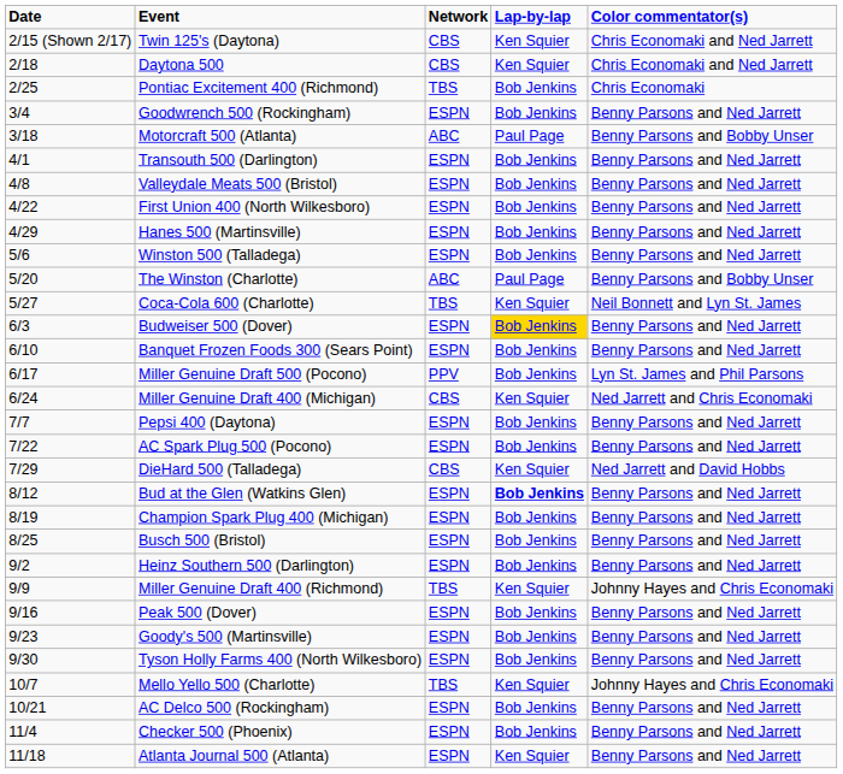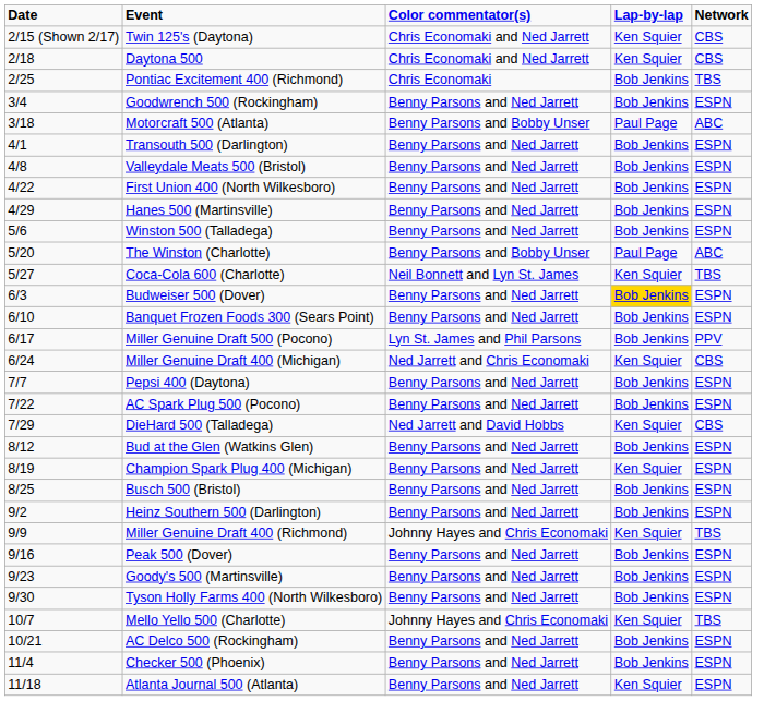 <table class=wikitable>
 <tr>
 <td><strong>Date</strong></td>
 <td><strong>Event</strong></td>
+<td><strong><a href='#'>Color commentator(s)</a></strong></td>
+<td><strong><a href='#'>Lap-by-lap</a></strong></td>
 <td><strong>Network</strong></td>
-<td><strong><a href='#'>Lap-by-lap</a></strong></td>
-<td><strong><a href='#'>Color commentator(s)</a></strong></td>
 </tr>
 <tr>
 <td>2/15 (Shown 2/17)</td>
 <td><a href='#'>Twin 125's</a> (Daytona)</td>
+<td><a href='#'>Chris Economaki</a> and <a href='#'>Ned Jarrett</a></td>
+<td><a href='#'>Ken Squier</a></td>
 <td><a href='#'>CBS</a></td>
-<td><a href='#'>Ken Squier</a></td>
-<td><a href='#'>Chris Economaki</a> and <a href='#'>Ned Jarrett</a></td>
 </tr>
 <tr>
 <td>2/18</td>
 <td><a href='#'>Daytona 500</a></td>
+<td><a href='#'>Chris Economaki</a> and <a href='#'>Ned Jarrett</a></td>
+<td><a href='#'>Ken Squier</a></td>
 <td><a href='#'>CBS</a></td>
-<td><a href='#'>Ken Squier</a></td>
-<td><a href='#'>Chris Economaki</a> and <a href='#'>Ned Jarrett</a></td>
 </tr>
 <tr>
 <td>2/25</td>
 <td><a href='#'>Pontiac Excitement 400</a> (Richmond)</td>
+<td><a href='#'>Chris Economaki</a></td>
+<td><a href='#'>Bob Jenkins</a></td>
 <td><a href='#'>TBS</a></td>
-<td><a href='#'>Bob Jenkins</a></td>
-<td><a href='#'>Chris Economaki</a></td>
 </tr>
 <tr>
 <td>3/4</td>
 <td><a href='#'>Goodwrench 500</a> (Rockingham)</td>
+<td><a href='#'>Benny Parsons</a> and <a href='#'>Ned Jarrett</a></td>
+<td><a href='#'>Bob Jenkins</a></td>
 <td><a href='#'>ESPN</a></td>
-<td><a href='#'>Bob Jenkins</a></td>
-<td><a href='#'>Benny Parsons</a> and <a href='#'>Ned Jarrett</a></td>
 </tr>
 <tr>
 <td>3/18</td>
 <td><a href='#'>Motorcraft 500</a> (Atlanta)</td>
+<td><a href='#'>Benny Parsons</a> and <a href='#'>Bobby Unser</a></td>
+<td><a href='#'>Paul Page</a></td>
 <td><a href='#'>ABC</a></td>
-<td><a href='#'>Paul Page</a></td>
-<td><a href='#'>Benny Parsons</a> and <a href='#'>Bobby Unser</a></td>
 </tr>
 <tr>
 <td>4/1</td>
 <td><a href='#'>Transouth 500</a> (Darlington)</td>
+<td><a href='#'>Benny Parsons</a> and <a href='#'>Ned Jarrett</a></td>
+<td><a href='#'>Bob Jenkins</a></td>
 <td><a href='#'>ESPN</a></td>
-<td><a href='#'>Bob Jenkins</a></td>
-<td><a href='#'>Benny Parsons</a> and <a href='#'>Ned Jarrett</a></td>
 </tr>
 <tr>
 <td>4/8</td>
 <td><a href='#'>Valleydale Meats 500</a> (Bristol)</td>
+<td><a href='#'>Benny Parsons</a> and <a href='#'>Ned Jarrett</a></td>
+<td><a href='#'>Bob Jenkins</a></td>
 <td><a href='#'>ESPN</a></td>
-<td><a href='#'>Bob Jenkins</a></td>
-<td><a href='#'>Benny Parsons</a> and <a href='#'>Ned Jarrett</a></td>
 </tr>
 <tr>
 <td>4/22</td>
 <td><a href='#'>First Union 400</a> (North Wilkesboro)</td>
+<td><a href='#'>Benny Parsons</a> and <a href='#'>Ned Jarrett</a></td>
+<td><a href='#'>Bob Jenkins</a></td>
 <td><a href='#'>ESPN</a></td>
-<td><a href='#'>Bob Jenkins</a></td>
-<td><a href='#'>Benny Parsons</a> and <a href='#'>Ned Jarrett</a></td>
 </tr>
 <tr>
 <td>4/29</td>
 <td><a href='#'>Hanes 500</a> (Martinsville)</td>
+<td><a href='#'>Benny Parsons</a> and <a href='#'>Ned Jarrett</a></td>
+<td><a href='#'>Bob Jenkins</a></td>
 <td><a href='#'>ESPN</a></td>
-<td><a href='#'>Bob Jenkins</a></td>
-<td><a href='#'>Benny Parsons</a> and <a href='#'>Ned Jarrett</a></td>
 </tr>
 <tr>
 <td>5/6</td>
 <td><a href='#'>Winston 500</a> (Talladega)</td>
+<td><a href='#'>Benny Parsons</a> and <a href='#'>Ned Jarrett</a></td>
+<td><a href='#'>Bob Jenkins</a></td>
 <td><a href='#'>ESPN</a></td>
-<td><a href='#'>Bob Jenkins</a></td>
-<td><a href='#'>Benny Parsons</a> and <a href='#'>Ned Jarrett</a></td>
 </tr>
 <tr>
 <td>5/20</td>
 <td><a href='#'>The Winston</a> (Charlotte)</td>
+<td><a href='#'>Benny Parsons</a> and <a href='#'>Bobby Unser</a></td>
+<td><a href='#'>Paul Page</a></td>
 <td><a href='#'>ABC</a></td>
-<td><a href='#'>Paul Page</a></td>
-<td><a href='#'>Benny Parsons</a> and <a href='#'>Bobby Unser</a></td>
 </tr>
 <tr>
 <td>5/27</td>
 <td><a href='#'>Coca-Cola 600</a> (Charlotte)</td>
+<td><a href='#'>Neil Bonnett</a> and <a href='#'>Lyn St. James</a></td>
+<td><a href='#'>Ken Squier</a></td>
 <td><a href='#'>TBS</a></td>
-<td><a href='#'>Ken Squier</a></td>
-<td><a href='#'>Neil Bonnett</a> and <a href='#'>Lyn St. James</a></td>
 </tr>
 <tr>
 <td>6/3</td>
 <td><a href='#'>Budweiser 500</a> (Dover)</td>
+<td><a href='#'>Benny Parsons</a> and <a href='#'>Ned Jarrett</a></td>
+<td style="background: gold;"><a href='#'>Bob Jenkins</a></td>
 <td><a href='#'>ESPN</a></td>
-<td style="background: gold;"><a href='#'>Bob Jenkins</a></td>
-<td><a href='#'>Benny Parsons</a> and <a href='#'>Ned Jarrett</a></td>
 </tr>
 <tr>
 <td>6/10</td>
 <td><a href='#'>Banquet Frozen Foods 300</a> (Sears Point)</td>
+<td><a href='#'>Benny Parsons</a> and <a href='#'>Ned Jarrett</a></td>
+<td><a href='#'>Bob Jenkins</a></td>
 <td><a href='#'>ESPN</a></td>
-<td><a href='#'>Bob Jenkins</a></td>
-<td><a href='#'>Benny Parsons</a> and <a href='#'>Ned Jarrett</a></td>
 </tr>
 <tr>
 <td>6/17</td>
 <td><a href='#'>Miller Genuine Draft 500</a> (Pocono)</td>
+<td><a href='#'>Lyn St. James</a> and <a href='#'>Phil Parsons</a></td>
+<td><a href='#'>Bob Jenkins</a></td>
 <td><a href='#'>PPV</a></td>
-<td><a href='#'>Bob Jenkins</a></td>
-<td><a href='#'>Lyn St. James</a> and <a href='#'>Phil Parsons</a></td>
 </tr>
 <tr>
 <td>6/24</td>
 <td><a href='#'>Miller Genuine Draft 400</a> (Michigan)</td>
+<td><a href='#'>Ned Jarrett</a> and <a href='#'>Chris Economaki</a></td>
+<td><a href='#'>Ken Squier</a></td>
 <td><a href='#'>CBS</a></td>
-<td><a href='#'>Ken Squier</a></td>
-<td><a href='#'>Ned Jarrett</a> and <a href='#'>Chris Economaki</a></td>
 </tr>
 <tr>
 <td>7/7</td>
 <td><a href='#'>Pepsi 400</a> (Daytona)</td>
+<td><a href='#'>Benny Parsons</a> and <a href='#'>Ned Jarrett</a></td>
+<td><a href='#'>Bob Jenkins</a></td>
 <td><a href='#'>ESPN</a></td>
-<td><a href='#'>Bob Jenkins</a></td>
-<td><a href='#'>Benny Parsons</a> and <a href='#'>Ned Jarrett</a></td>
 </tr>
 <tr>
 <td>7/22</td>
 <td><a href='#'>AC Spark Plug 500</a> (Pocono)</td>
+<td><a href='#'>Benny Parsons</a> and <a href='#'>Ned Jarrett</a></td>
+<td><a href='#'>Bob Jenkins</a></td>
 <td><a href='#'>ESPN</a></td>
-<td><a href='#'>Bob Jenkins</a></td>
-<td><a href='#'>Benny Parsons</a> and <a href='#'>Ned Jarrett</a></td>
 </tr>
 <tr>
 <td>7/29</td>
 <td><a href='#'>DieHard 500</a> (Talladega)</td>
+<td><a href='#'>Ned Jarrett</a> and <a href='#'>David Hobbs</a></td>
+<td><a href='#'>Ken Squier</a></td>
 <td><a href='#'>CBS</a></td>
-<td><a href='#'>Ken Squier</a></td>
-<td><a href='#'>Ned Jarrett</a> and <a href='#'>David Hobbs</a></td>
 </tr>
 <tr>
 <td>8/12</td>
 <td><a href='#'>Bud at the Glen</a> (Watkins Glen)</td>
+<td><a href='#'>Benny Parsons</a> and <a href='#'>Ned Jarrett</a></td>
+<td><a href='#'>Bob Jenkins</a></td>
 <td><a href='#'>ESPN</a></td>
-<td><strong><a href='#'>Bob Jenkins</a></strong></td>
-<td><a href='#'>Benny Parsons</a> and <a href='#'>Ned Jarrett</a></td>
 </tr>
 <tr>
 <td>8/19</td>
 <td><a href='#'>Champion Spark Plug 400</a> (Michigan)</td>
+<td><a href='#'>Benny Parsons</a> and <a href='#'>Ned Jarrett</a></td>
+<td><a href='#'>Ken Squier</a></td>
 <td><a href='#'>ESPN</a></td>
-<td><a href='#'>Bob Jenkins</a></td>
-<td><a href='#'>Benny Parsons</a> and <a href='#'>Ned Jarrett</a></td>
 </tr>
 <tr>
 <td>8/25</td>
 <td><a href='#'>Busch 500</a> (Bristol)</td>
+<td><a href='#'>Benny Parsons</a> and <a href='#'>Ned Jarrett</a></td>
+<td><a href='#'>Bob Jenkins</a></td>
 <td><a href='#'>ESPN</a></td>
-<td><a href='#'>Bob Jenkins</a></td>
-<td><a href='#'>Benny Parsons</a> and <a href='#'>Ned Jarrett</a></td>
 </tr>
 <tr>
 <td>9/2</td>
 <td><a href='#'>Heinz Southern 500</a> (Darlington)</td>
+<td><a href='#'>Benny Parsons</a> and <a href='#'>Ned Jarrett</a></td>
+<td><a href='#'>Bob Jenkins</a></td>
 <td><a href='#'>ESPN</a></td>
-<td><a href='#'>Bob Jenkins</a></td>
-<td><a href='#'>Benny Parsons</a> and <a href='#'>Ned Jarrett</a></td>
 </tr>
 <tr>
 <td>9/9</td>
 <td><a href='#'>Miller Genuine Draft 400</a> (Richmond)</td>
+<td>Johnny Hayes and <a href='#'>Chris Economaki</a></td>
+<td><a href='#'>Ken Squier</a></td>
 <td><a href='#'>TBS</a></td>
-<td><a href='#'>Ken Squier</a></td>
-<td>Johnny Hayes and <a href='#'>Chris Economaki</a></td>
 </tr>
 <tr>
 <td>9/16</td>
 <td><a href='#'>Peak 500</a> (Dover)</td>
+<td><a href='#'>Benny Parsons</a> and <a href='#'>Ned Jarrett</a></td>
+<td><a href='#'>Bob Jenkins</a></td>
 <td><a href='#'>ESPN</a></td>
-<td><a href='#'>Bob Jenkins</a></td>
-<td><a href='#'>Benny Parsons</a> and <a href='#'>Ned Jarrett</a></td>
 </tr>
 <tr>
 <td>9/23</td>
 <td><a href='#'>Goody's 500</a> (Martinsville)</td>
+<td><a href='#'>Benny Parsons</a> and <a href='#'>Ned Jarrett</a></td>
+<td><a href='#'>Bob Jenkins</a></td>
 <td><a href='#'>ESPN</a></td>
-<td><a href='#'>Bob Jenkins</a></td>
-<td><a href='#'>Benny Parsons</a> and <a href='#'>Ned Jarrett</a></td>
 </tr>
 <tr>
 <td>9/30</td>
 <td><a href='#'>Tyson Holly Farms 400</a> (North Wilkesboro)</td>
+<td><a href='#'>Benny Parsons</a> and <a href='#'>Ned Jarrett</a></td>
+<td><a href='#'>Bob Jenkins</a></td>
 <td><a href='#'>ESPN</a></td>
-<td><a href='#'>Bob Jenkins</a></td>
-<td><a href='#'>Benny Parsons</a> and <a href='#'>Ned Jarrett</a></td>
 </tr>
 <tr>
 <td>10/7</td>
 <td><a href='#'>Mello Yello 500</a> (Charlotte)</td>
+<td>Johnny Hayes and <a href='#'>Chris Economaki</a></td>
+<td><a href='#'>Ken Squier</a></td>
 <td><a href='#'>TBS</a></td>
-<td><a href='#'>Ken Squier</a></td>
-<td>Johnny Hayes and <a href='#'>Chris Economaki</a></td>
 </tr>
 <tr>
 <td>10/21</td>
 <td><a href='#'>AC Delco 500</a> (Rockingham)</td>
+<td><a href='#'>Benny Parsons</a> and <a href='#'>Ned Jarrett</a></td>
+<td><a href='#'>Bob Jenkins</a></td>
 <td><a href='#'>ESPN</a></td>
-<td><a href='#'>Bob Jenkins</a></td>
-<td><a href='#'>Benny Parsons</a> and <a href='#'>Ned Jarrett</a></td>
 </tr>
 <tr>
 <td>11/4</td>
 <td><a href='#'>Checker 500</a> (Phoenix)</td>
+<td><a href='#'>Benny Parsons</a> and <a href='#'>Ned Jarrett</a></td>
+<td><a href='#'>Bob Jenkins</a></td>
 <td><a href='#'>ESPN</a></td>
-<td><a href='#'>Bob Jenkins</a></td>
-<td><a href='#'>Benny Parsons</a> and <a href='#'>Ned Jarrett</a></td>
 </tr>
 <tr>
 <td>11/18</td>
 <td><a href='#'>Atlanta Journal 500</a> (Atlanta)</td>
+<td><a href='#'>Benny Parsons</a> and <a href='#'>Ned Jarrett</a></td>
+<td><a href='#'>Ken Squier</a></td>
 <td><a href='#'>ESPN</a></td>
-<td><a href='#'>Ken Squier</a></td>
-<td><a href='#'>Benny Parsons</a> and <a href='#'>Ned Jarrett</a></td>
 </tr>
 </table>
